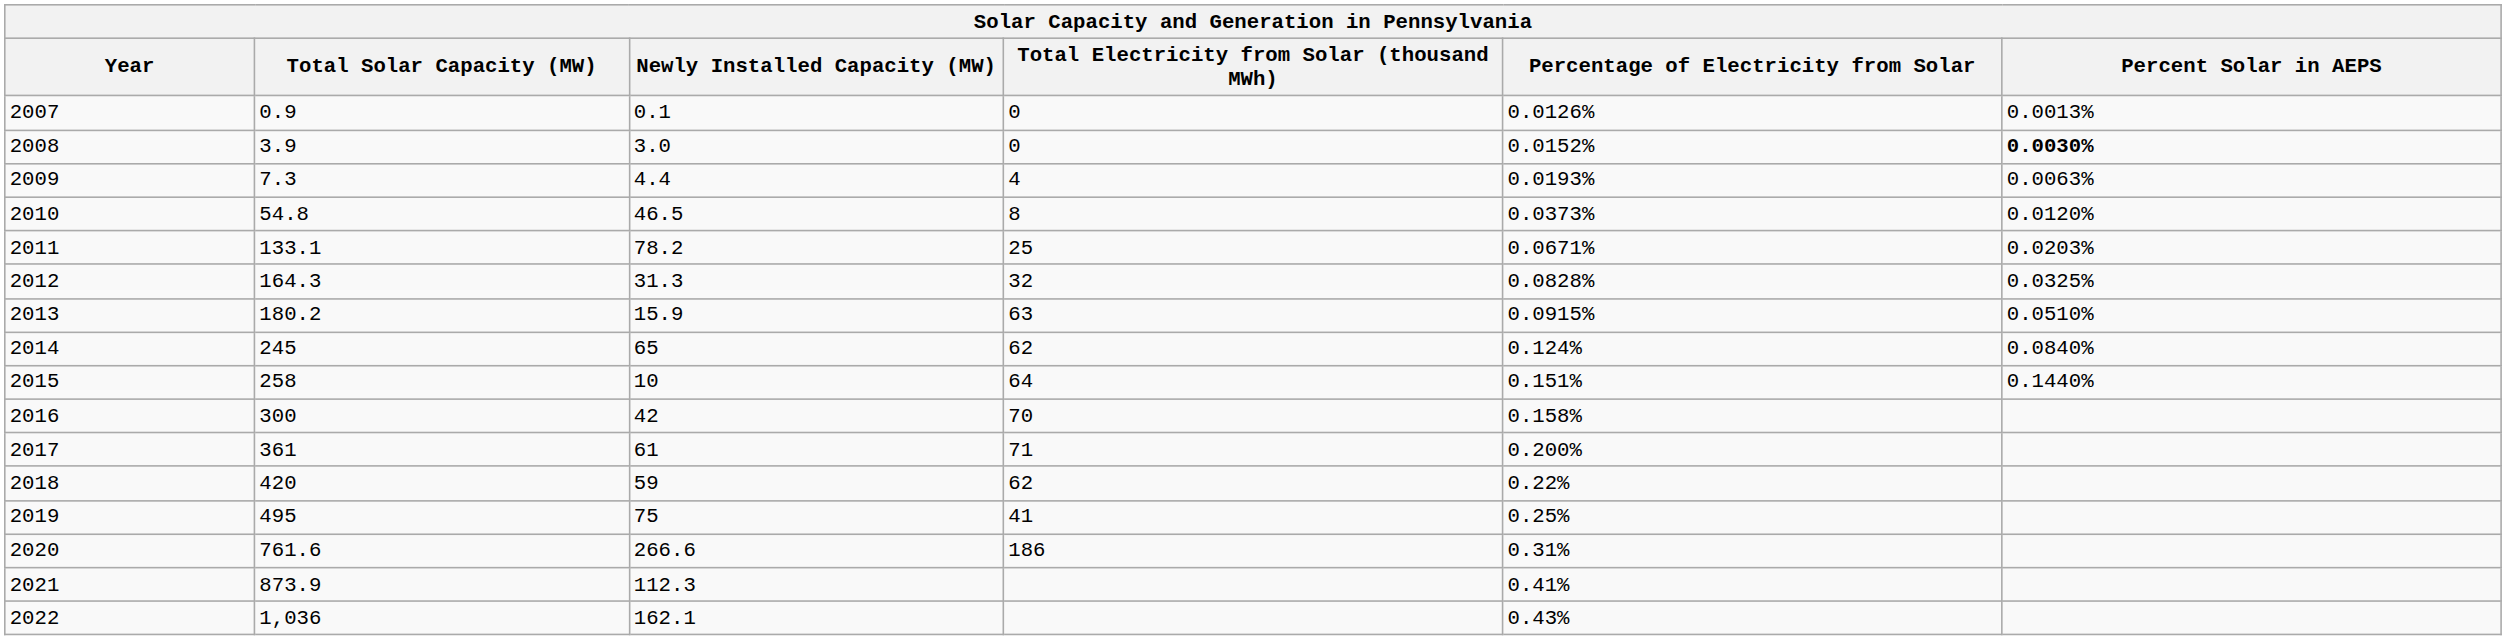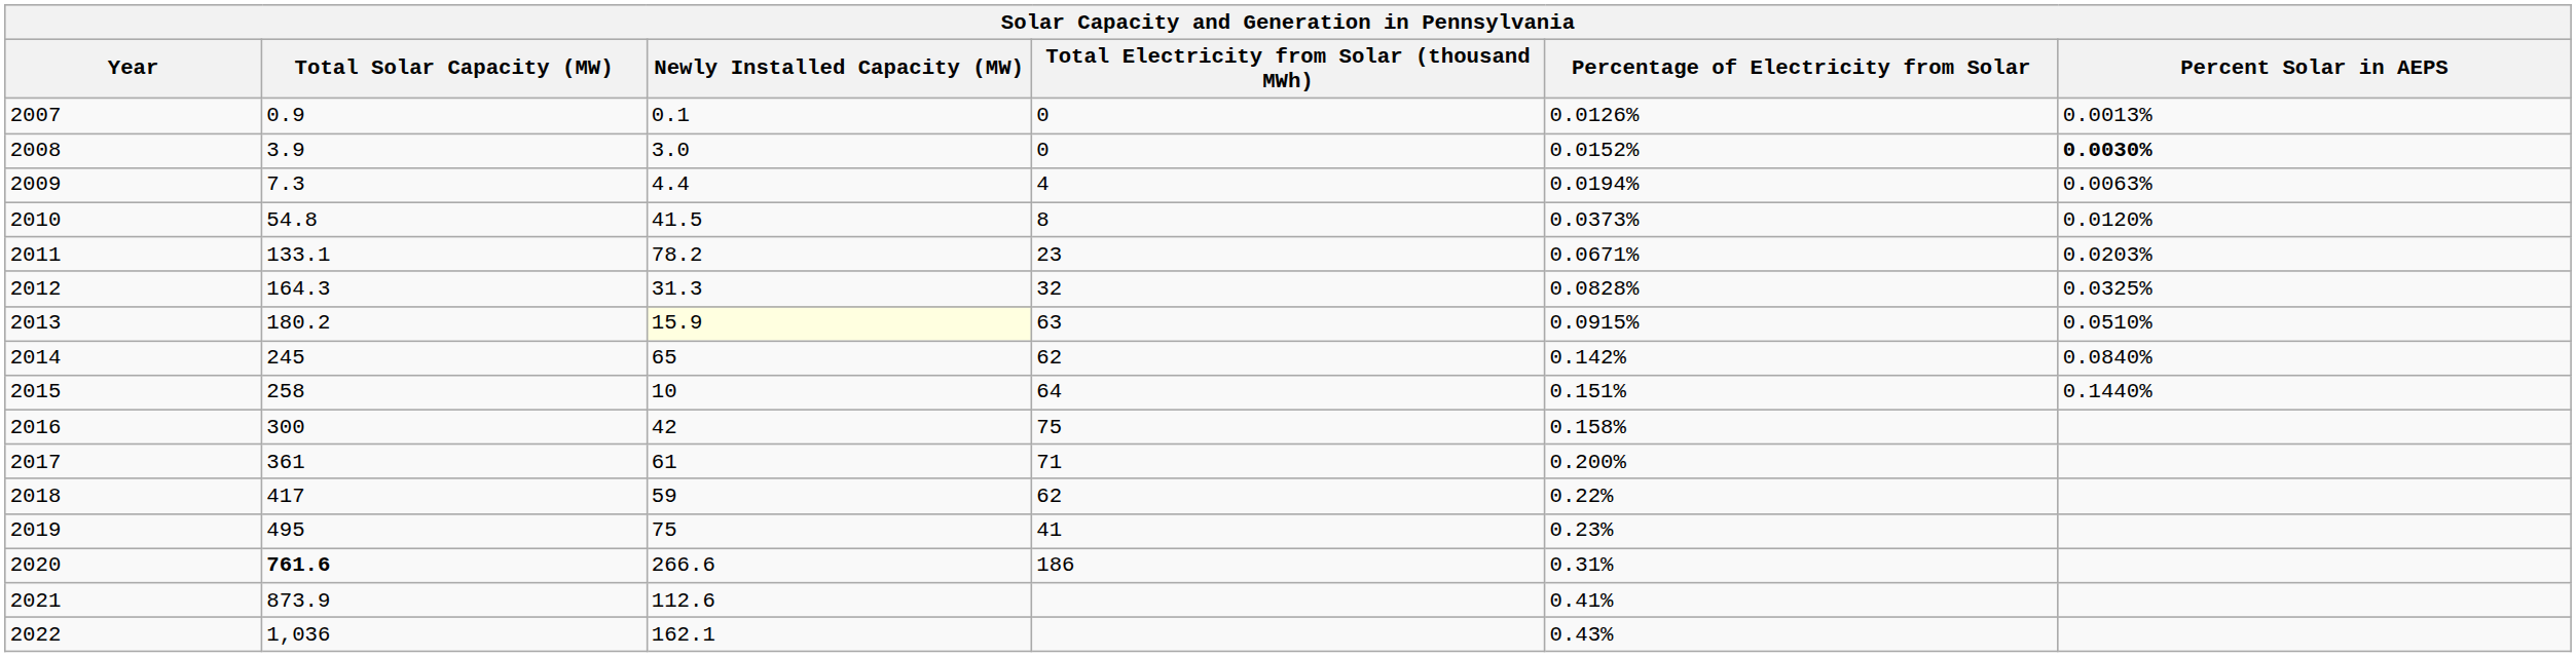 <table class="wikitable">
 <tr>
 <th colspan="6"><strong>Solar Capacity and Generation in Pennsylvania</strong></th>
 </tr>
 <tr>
 <th style="width: 10%;"><strong>Year</strong></th>
 <th style="width: 15%;"><strong>Total Solar Capacity (MW)</strong></th>
 <th style="width: 15%;"><strong>Newly Installed Capacity (MW)</strong></th>
 <th style="width: 20%;"><strong>Total Electricity from Solar (thousand MWh)</strong></th>
 <th style="width: 20%;"><strong>Percentage of Electricity from Solar</strong></th>
 <th style="width: 20%;"><strong>Percent Solar in AEPS</strong></th>
 </tr>
 <tr>
 <td>2007</td>
 <td>0.9</td>
 <td>0.1</td>
 <td>0</td>
 <td>0.0126%</td>
 <td>0.0013%</td>
 </tr>
 <tr>
 <td>2008</td>
 <td>3.9</td>
 <td>3.0</td>
 <td>0</td>
 <td>0.0152%</td>
 <td><strong>0.0030%</strong></td>
 </tr>
 <tr>
 <td>2009</td>
 <td>7.3</td>
 <td>4.4</td>
 <td>4</td>
-<td>0.0193%</td>
+<td>0.0194%</td>
 <td>0.0063%</td>
 </tr>
 <tr>
 <td>2010</td>
 <td>54.8</td>
-<td>46.5</td>
+<td>41.5</td>
 <td>8</td>
 <td>0.0373%</td>
 <td>0.0120%</td>
 </tr>
 <tr>
 <td>2011</td>
 <td>133.1</td>
 <td>78.2</td>
-<td>25</td>
+<td>23</td>
 <td>0.0671%</td>
 <td>0.0203%</td>
 </tr>
 <tr>
 <td>2012</td>
 <td>164.3</td>
 <td>31.3</td>
 <td>32</td>
 <td>0.0828%</td>
 <td>0.0325%</td>
 </tr>
 <tr>
 <td>2013</td>
 <td>180.2</td>
-<td>15.9</td>
+<td style="background: lightyellow;">15.9</td>
 <td>63</td>
 <td>0.0915%</td>
 <td>0.0510%</td>
 </tr>
 <tr>
 <td>2014</td>
 <td>245</td>
 <td>65</td>
 <td>62</td>
-<td>0.124%</td>
+<td>0.142%</td>
 <td>0.0840%</td>
 </tr>
 <tr>
 <td>2015</td>
 <td>258</td>
 <td>10</td>
 <td>64</td>
 <td>0.151%</td>
 <td>0.1440%</td>
 </tr>
 <tr>
 <td>2016</td>
 <td>300</td>
 <td>42</td>
-<td>70</td>
+<td>75</td>
 <td>0.158%</td>
 <td></td>
 </tr>
 <tr>
 <td>2017</td>
 <td>361</td>
 <td>61</td>
 <td>71</td>
 <td>0.200%</td>
 <td></td>
 </tr>
 <tr>
 <td>2018</td>
-<td>420</td>
+<td>417</td>
 <td>59</td>
 <td>62</td>
 <td>0.22%</td>
 <td></td>
 </tr>
 <tr>
 <td>2019</td>
 <td>495</td>
 <td>75</td>
 <td>41</td>
-<td>0.25%</td>
+<td>0.23%</td>
 <td></td>
 </tr>
 <tr>
 <td>2020</td>
-<td>761.6</td>
+<td><strong>761.6</strong></td>
 <td>266.6</td>
 <td>186</td>
 <td>0.31%</td>
 <td></td>
 </tr>
 <tr>
 <td>2021</td>
 <td>873.9</td>
-<td>112.3</td>
+<td>112.6</td>
 <td></td>
 <td>0.41%</td>
 <td></td>
 </tr>
 <tr>
 <td>2022</td>
 <td>1,036</td>
 <td>162.1</td>
 <td></td>
 <td>0.43%</td>
 <td></td>
 </tr>
 </table>
